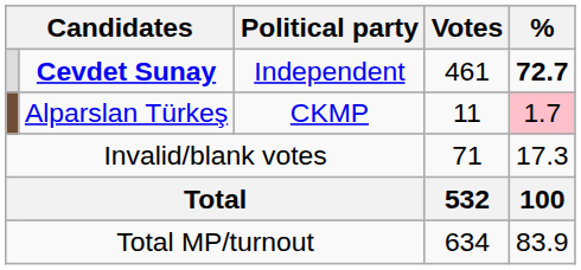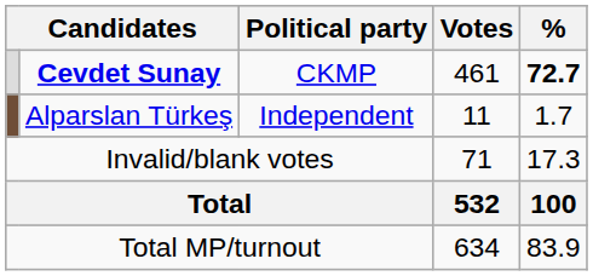 <table class="wikitable" style="text-align:center; font-size:90%">
 <tr>
 <th colspan="2">Candidates</th>
 <th>Political party</th>
 <th>Votes</th>
 <th>%</th>
 </tr>
 <tr>
 <td style="background:#DDDDDD"></td>
 <td><strong><a href='#'>Cevdet Sunay</a></strong></td>
-<td><a href='#'>Independent</a></td>
+<td><a href='#'>CKMP</a></td>
 <td>461</td>
 <td><strong>72.7</strong></td>
 </tr>
 <tr>
 <td style="background:#6F4E37"></td>
 <td><a href='#'>Alparslan Türkeş</a></td>
-<td><a href='#'>CKMP</a></td>
+<td><a href='#'>Independent</a></td>
 <td>11</td>
-<td style="background: pink;">1.7</td>
+<td>1.7</td>
 </tr>
 <tr>
 <td colspan="3">Invalid/blank votes</td>
 <td>71</td>
 <td>17.3</td>
 </tr>
 <tr>
 <th colspan="3">Total</th>
 <th>532</th>
 <th>100</th>
 </tr>
 <tr>
 <td colspan="3">Total MP/turnout</td>
 <td>634</td>
 <td>83.9</td>
 </tr>
 </table>
